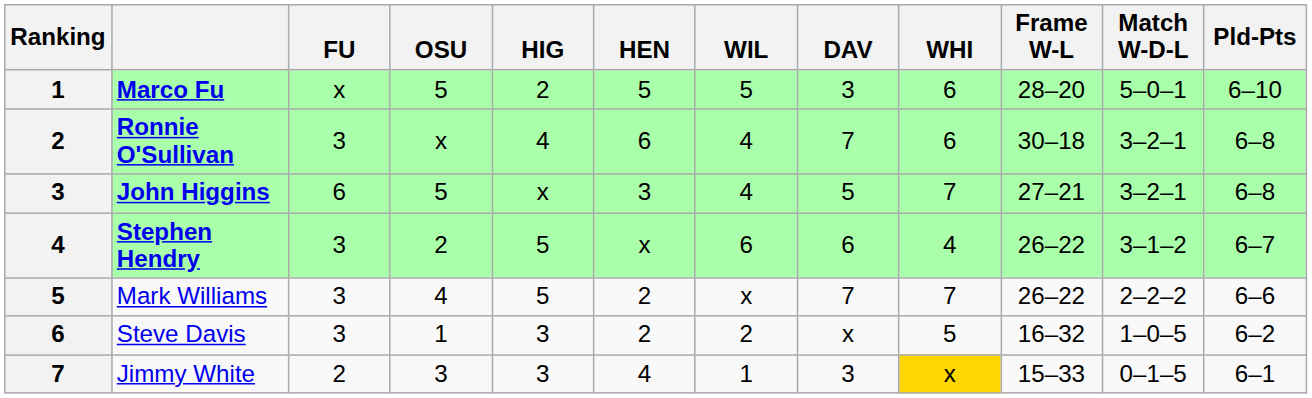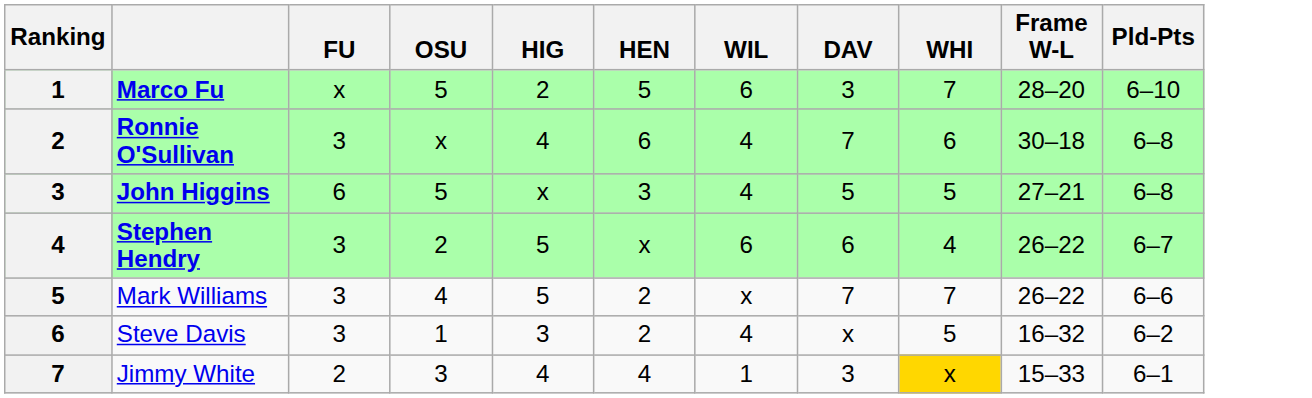 <table class="wikitable" style="text-align:center">
 <tr>
 <th width=60>Ranking</th>
 <th class="unsortable" width=110></th>
 <th width=60><br> FU</th>
 <th width=60><br> OSU</th>
 <th width=60><br> HIG</th>
 <th width=60><br> HEN</th>
 <th width=60><br> WIL</th>
 <th width=60><br> DAV</th>
 <th width=60><br> WHI</th>
 <th width=60>Frame<br>W-L</th>
-<th width=60>Match<br>W-D-L</th>
 <th width=60>Pld-Pts</th>
 </tr>
 <tr style="background:#aaffaa;">
 <th>1</th>
 <td align="left"><strong><a href='#'>Marco Fu</a></strong></td>
 <td>x</td>
 <td>5</td>
 <td>2</td>
 <td>5</td>
-<td>5</td>
+<td>6</td>
 <td>3</td>
-<td>6</td>
+<td>7</td>
 <td>28–20</td>
-<td>5–0–1</td>
 <td>6–10</td>
 </tr>
 <tr style="background:#aaffaa;">
 <th>2</th>
 <td align="left"><strong><a href='#'>Ronnie O'Sullivan</a></strong></td>
 <td>3</td>
 <td>x</td>
 <td>4</td>
 <td>6</td>
 <td>4</td>
 <td>7</td>
 <td>6</td>
 <td>30–18</td>
-<td>3–2–1</td>
 <td>6–8</td>
 </tr>
 <tr style="background:#aaffaa;">
 <th>3</th>
 <td align="left"><strong><a href='#'>John Higgins</a></strong></td>
 <td>6</td>
 <td>5</td>
 <td>x</td>
 <td>3</td>
 <td>4</td>
 <td>5</td>
-<td>7</td>
+<td>5</td>
 <td>27–21</td>
-<td>3–2–1</td>
 <td>6–8</td>
 </tr>
 <tr style="background:#aaffaa;">
 <th>4</th>
 <td align="left"><strong><a href='#'>Stephen Hendry</a></strong></td>
 <td>3</td>
 <td>2</td>
 <td>5</td>
 <td>x</td>
 <td>6</td>
 <td>6</td>
 <td>4</td>
 <td>26–22</td>
-<td>3–1–2</td>
 <td>6–7</td>
 </tr>
 <tr>
 <th>5</th>
 <td align="left"><a href='#'>Mark Williams</a></td>
 <td>3</td>
 <td>4</td>
 <td>5</td>
 <td>2</td>
 <td>x</td>
 <td>7</td>
 <td>7</td>
 <td>26–22</td>
-<td>2–2–2</td>
 <td>6–6</td>
 </tr>
 <tr>
 <th>6</th>
 <td align="left"><a href='#'>Steve Davis</a></td>
 <td>3</td>
 <td>1</td>
 <td>3</td>
 <td>2</td>
-<td>2</td>
+<td>4</td>
 <td>x</td>
 <td>5</td>
 <td>16–32</td>
-<td>1–0–5</td>
 <td>6–2</td>
 </tr>
 <tr>
 <th>7</th>
 <td align="left"><a href='#'>Jimmy White</a></td>
 <td>2</td>
 <td>3</td>
-<td>3</td>
+<td>4</td>
 <td>4</td>
 <td>1</td>
 <td>3</td>
 <td style="background: gold;">x</td>
 <td>15–33</td>
-<td>0–1–5</td>
 <td>6–1</td>
 </tr>
 </table>
